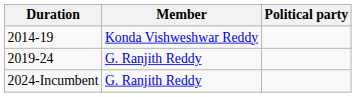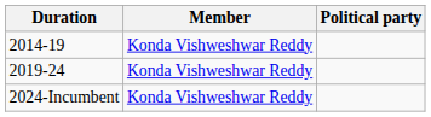 <table class="wikitable sortable">
 <tr>
 <th>Duration</th>
 <th>Member</th>
 <th colspan="2">Political party</th>
 </tr>
 <tr>
 <td>2014-19</td>
 <td><a href='#'>Konda Vishweshwar Reddy</a></td>
 <td></td>
 </tr>
 <tr>
 <td>2019-24</td>
-<td><a href='#'>G. Ranjith Reddy</a></td>
+<td><a href='#'>Konda Vishweshwar Reddy</a></td>
 <td></td>
 </tr>
 <tr>
 <td>2024-Incumbent</td>
-<td><a href='#'>G. Ranjith Reddy</a></td>
+<td><a href='#'>Konda Vishweshwar Reddy</a></td>
 <td></td>
 </tr>
 </table>
